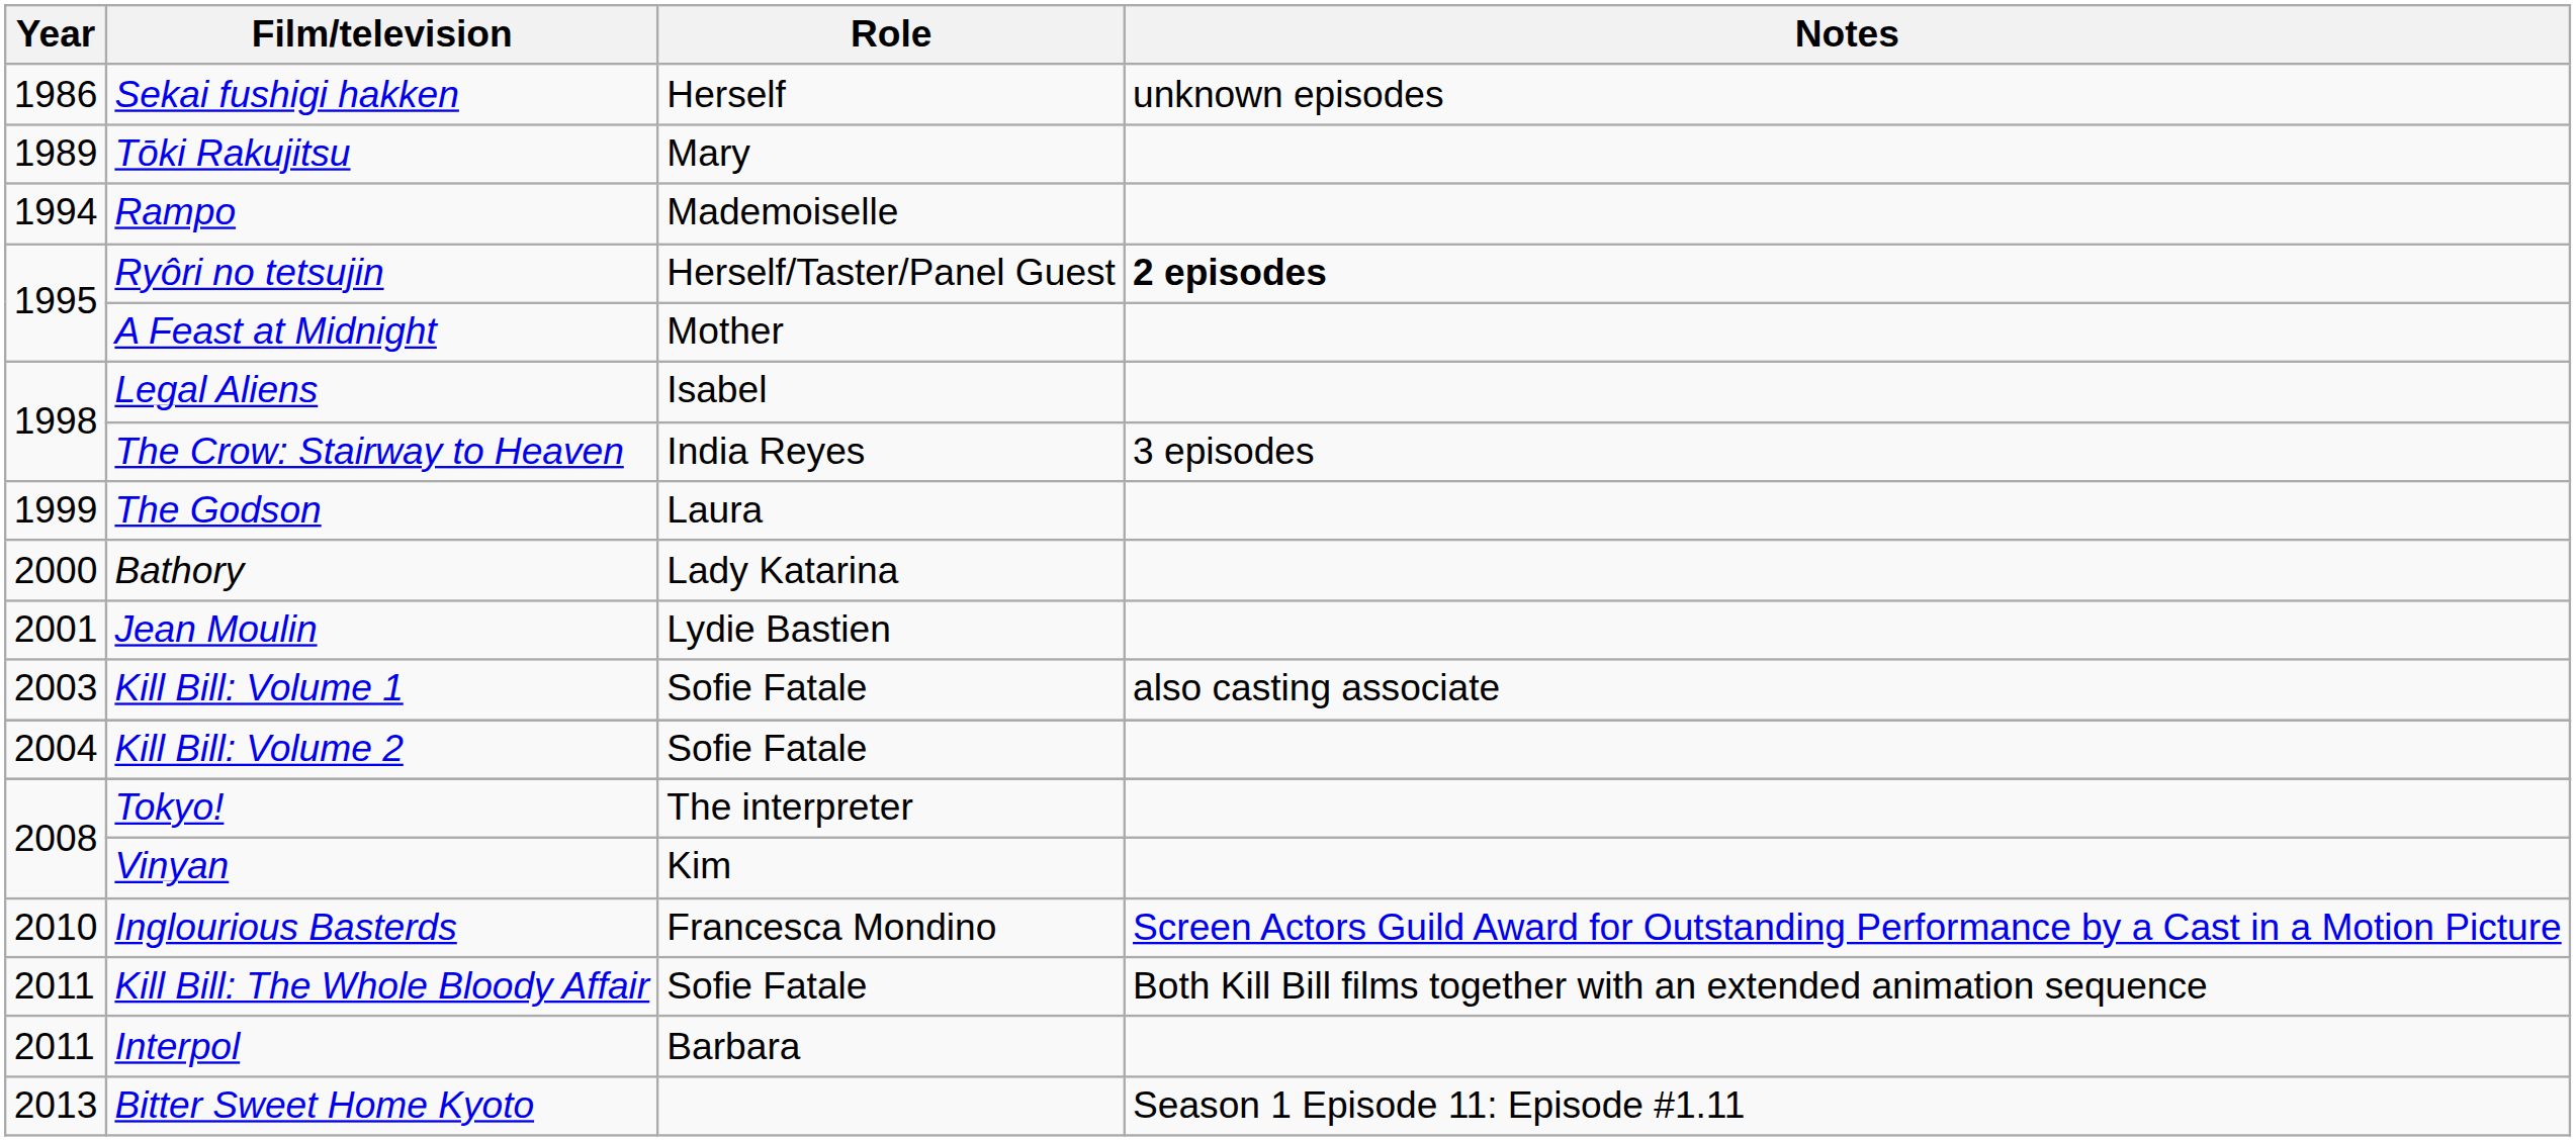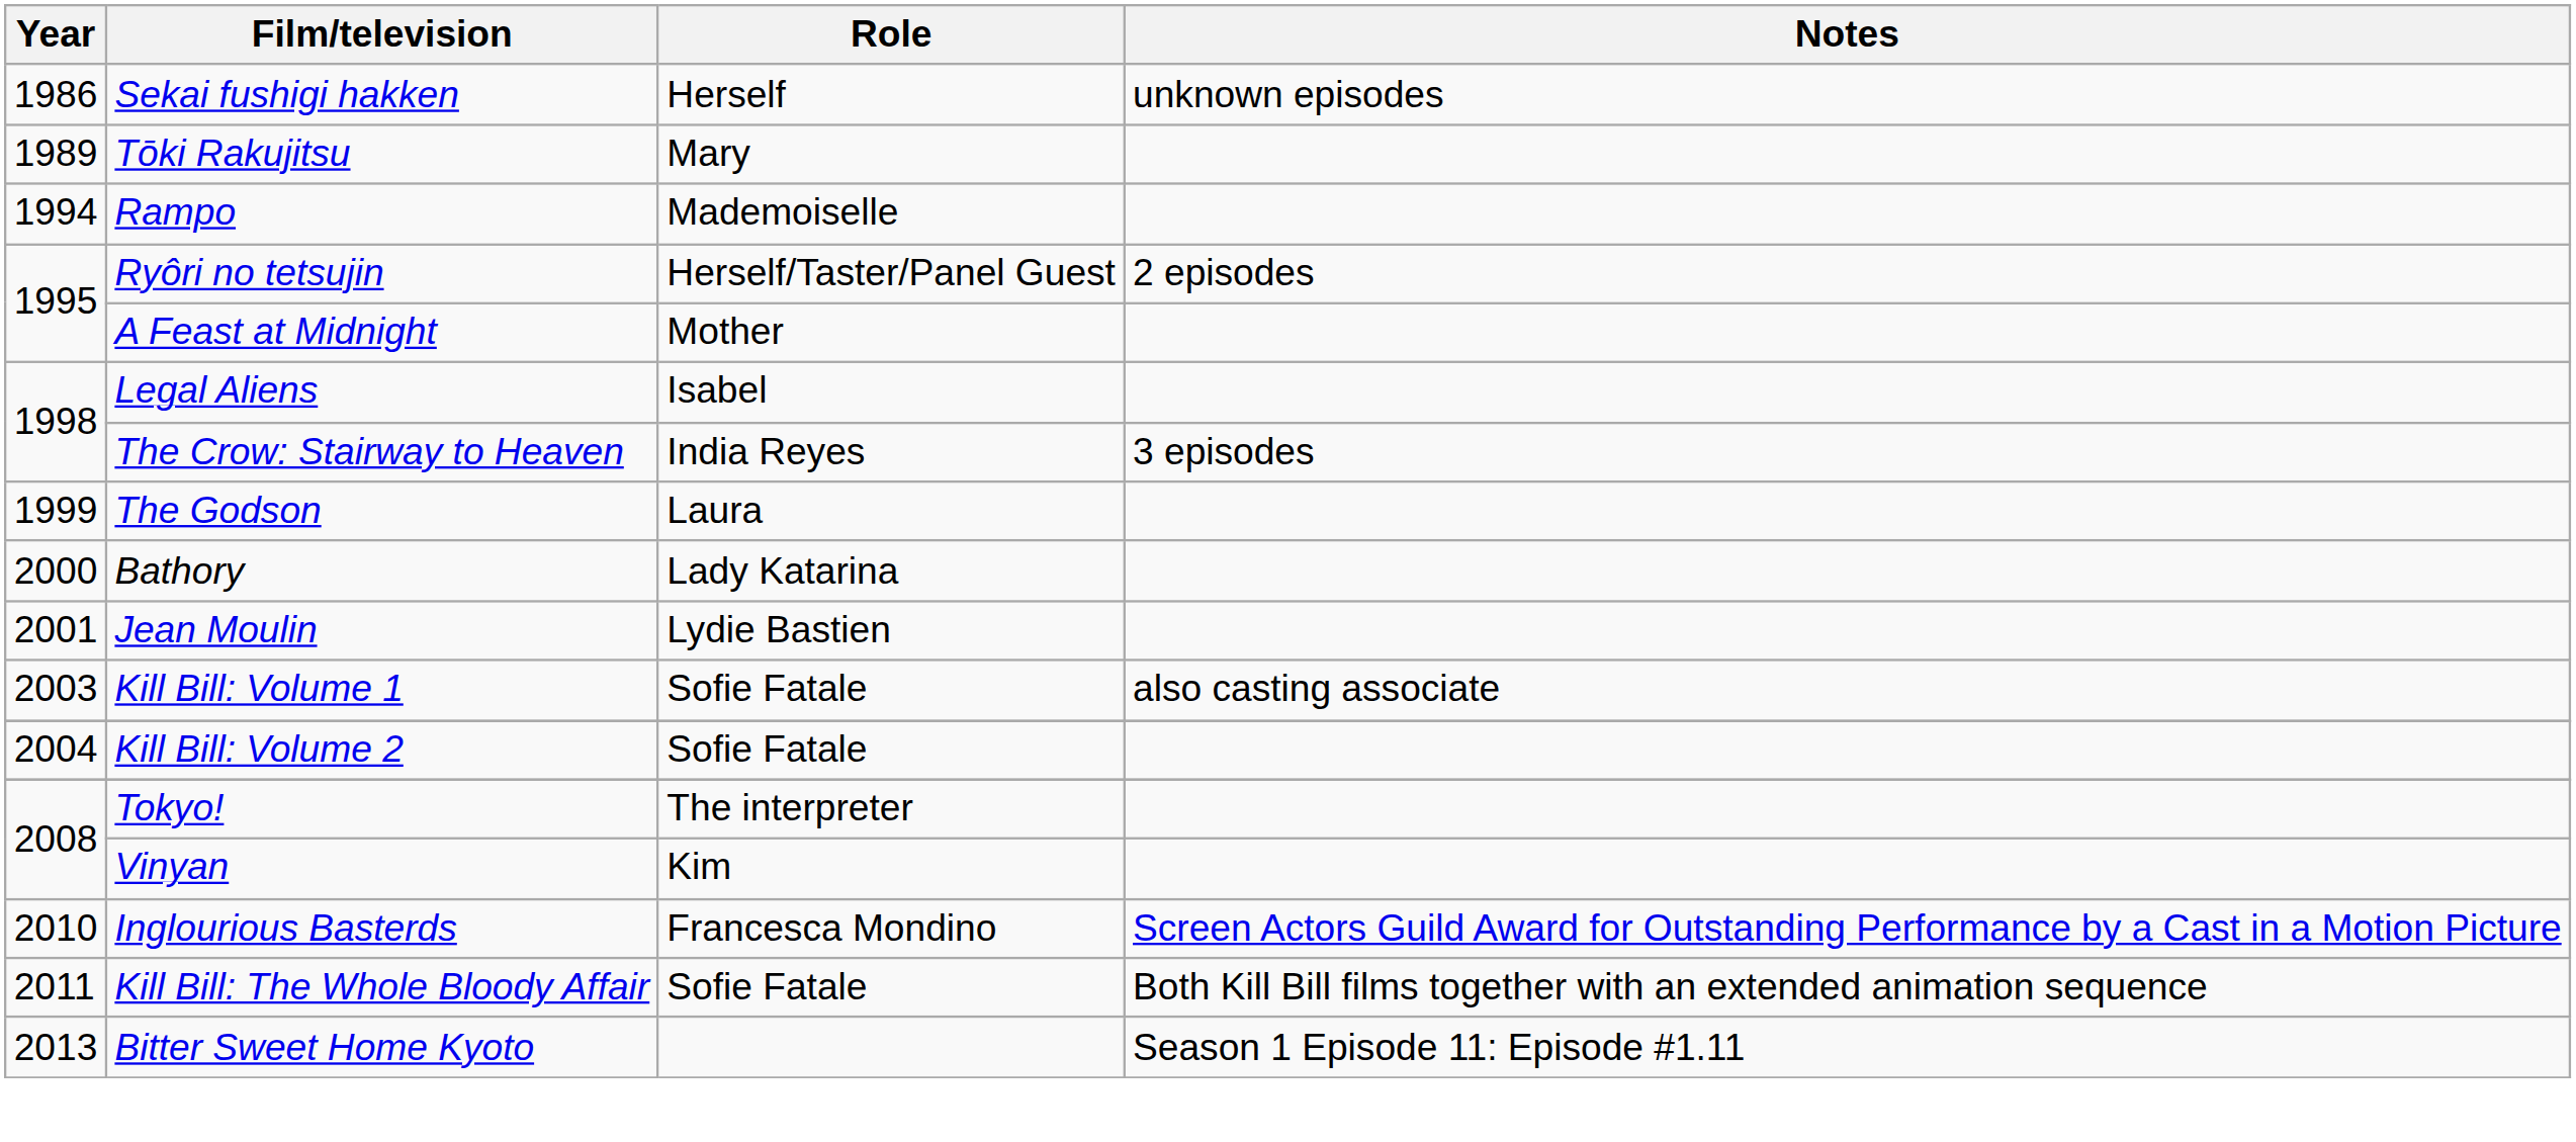 <table class="wikitable">
 <tr>
 <th>Year</th>
 <th>Film/television</th>
 <th>Role</th>
 <th>Notes</th>
 </tr>
 <tr>
 <td>1986</td>
 <td><em><a href='#'>Sekai fushigi hakken</a></em></td>
 <td>Herself</td>
 <td>unknown episodes</td>
 </tr>
 <tr>
 <td>1989</td>
 <td><em><a href='#'>Tōki Rakujitsu</a></em></td>
 <td>Mary</td>
 <td></td>
 </tr>
 <tr>
 <td>1994</td>
 <td><em><a href='#'>Rampo</a></em></td>
 <td>Mademoiselle</td>
 <td></td>
 </tr>
 <tr>
 <td rowspan=2>1995</td>
 <td><em><a href='#'>Ryôri no tetsujin</a></em></td>
 <td>Herself/Taster/Panel Guest</td>
-<td><strong>2 episodes</strong></td>
+<td>2 episodes</td>
 </tr>
 <tr>
 <td><em><a href='#'>A Feast at Midnight</a></em></td>
 <td>Mother</td>
 <td></td>
 </tr>
 <tr>
 <td rowspan=2>1998</td>
 <td><em><a href='#'>Legal Aliens</a></em></td>
 <td>Isabel</td>
 <td></td>
 </tr>
 <tr>
 <td><em><a href='#'>The Crow: Stairway to Heaven</a></em></td>
 <td>India Reyes</td>
 <td>3 episodes</td>
 </tr>
 <tr>
 <td>1999</td>
 <td><em><a href='#'>The Godson</a></em></td>
 <td>Laura</td>
 <td></td>
 </tr>
 <tr>
 <td>2000</td>
 <td><em>Bathory</em></td>
 <td>Lady Katarina</td>
 <td></td>
 </tr>
 <tr>
 <td>2001</td>
 <td><em><a href='#'>Jean Moulin</a></em></td>
 <td>Lydie Bastien</td>
 <td></td>
 </tr>
 <tr>
 <td>2003</td>
 <td><em><a href='#'>Kill Bill: Volume 1</a></em></td>
 <td>Sofie Fatale</td>
 <td>also casting associate</td>
 </tr>
 <tr>
 </tr>
 <tr>
 <td>2004</td>
 <td><em><a href='#'>Kill Bill: Volume 2</a></em></td>
 <td>Sofie Fatale</td>
 <td></td>
 </tr>
 <tr>
 </tr>
 <tr>
 <td rowspan=2>2008</td>
 <td><em><a href='#'>Tokyo!</a></em></td>
 <td>The interpreter</td>
 <td></td>
 </tr>
 <tr>
 <td><em><a href='#'>Vinyan</a></em></td>
 <td>Kim</td>
 <td></td>
 </tr>
 <tr>
 <td>2010</td>
 <td><em><a href='#'>Inglourious Basterds</a></em></td>
 <td>Francesca Mondino</td>
 <td><a href='#'>Screen Actors Guild Award for Outstanding Performance by a Cast in a Motion Picture</a></td>
 </tr>
 <tr>
 <td>2011</td>
 <td><em><a href='#'>Kill Bill: The Whole Bloody Affair</a></em></td>
 <td>Sofie Fatale</td>
 <td>Both Kill Bill films together with an extended animation sequence</td>
 </tr>
 <tr>
-<td>2011</td>
-<td><em><a href='#'>Interpol</a></em></td>
-<td>Barbara</td>
-<td></td>
-</tr>
-<tr>
 <td>2013</td>
 <td><em><a href='#'>Bitter Sweet Home Kyoto</a></em></td>
 <td></td>
 <td>Season 1 Episode 11: Episode #1.11</td>
 </tr>
 </table>
